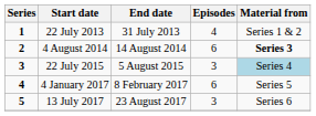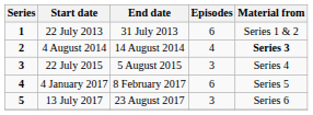 <table class="wikitable" style="text-align:center;">
 <tr>
 <th>Series</th>
 <th>Start date</th>
 <th>End date</th>
 <th>Episodes</th>
 <th>Material from</th>
 </tr>
 <tr>
 <td><strong>1</strong></td>
 <td>22 July 2013</td>
 <td>31 July 2013</td>
-<td>4</td>
+<td>6</td>
 <td>Series 1 & 2</td>
 </tr>
 <tr>
 <td><strong>2</strong></td>
 <td>4 August 2014</td>
 <td>14 August 2014</td>
-<td>6</td>
+<td>4</td>
 <td><strong>Series 3</strong></td>
 </tr>
 <tr>
 <td><strong>3</strong></td>
 <td>22 July 2015</td>
 <td>5 August 2015</td>
 <td>3</td>
-<td style="background: lightblue;">Series 4</td>
+<td>Series 4</td>
 </tr>
 <tr>
 <td><strong>4</strong></td>
 <td>4 January 2017</td>
 <td>8 February 2017</td>
 <td>6</td>
 <td>Series 5</td>
 </tr>
 <tr>
 <td><strong>5</strong></td>
 <td>13 July 2017</td>
 <td>23 August 2017</td>
 <td>3</td>
 <td>Series 6</td>
 </tr>
 <tr>
 </tr>
 </table>
